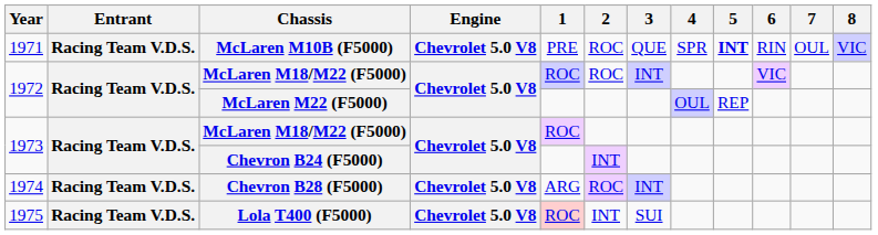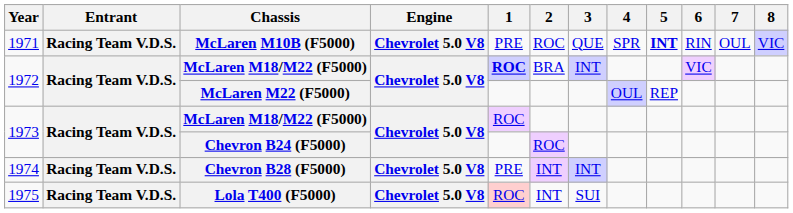 <table class="wikitable" style="text-align:center; font-size:90%">
 <tr>
 <th>Year</th>
 <th>Entrant</th>
 <th>Chassis</th>
 <th>Engine</th>
 <th>1</th>
 <th>2</th>
 <th>3</th>
 <th>4</th>
 <th>5</th>
 <th>6</th>
 <th>7</th>
 <th>8</th>
 </tr>
 <tr>
 <td><a href='#'>1971</a></td>
 <th>Racing Team V.D.S.</th>
 <th><a href='#'>McLaren</a> <a href='#'>M10B</a> (F5000)</th>
 <th><a href='#'>Chevrolet</a> 5.0 <a href='#'>V8</a></th>
 <td><a href='#'>PRE</a></td>
 <td><a href='#'>ROC</a></td>
 <td><a href='#'>QUE</a></td>
 <td><a href='#'>SPR</a></td>
 <td><strong><a href='#'>INT</a></strong></td>
 <td><a href='#'>RIN</a></td>
 <td><a href='#'>OUL</a></td>
 <td style="background:#CFCFFF;"><a href='#'>VIC</a><br></td>
 </tr>
 <tr>
 <td rowspan=2><a href='#'>1972</a></td>
 <th rowspan=2>Racing Team V.D.S.</th>
 <th><a href='#'>McLaren</a> <a href='#'>M18</a>/<a href='#'>M22</a> (F5000)</th>
 <th rowspan=2><a href='#'>Chevrolet</a> 5.0 <a href='#'>V8</a></th>
-<td style="background:#CFCFFF;"><a href='#'>ROC</a><br></td>
-<td><a href='#'>ROC</a></td>
+<td style="background:#CFCFFF;"><strong><a href='#'>ROC</a><br></strong></td>
+<td><a href='#'>BRA</a></td>
 <td style="background:#CFCFFF;"><a href='#'>INT</a><br></td>
 <td></td>
 <td></td>
 <td style="background:#EFCFFF;"><a href='#'>VIC</a><br></td>
 <td></td>
 <td></td>
 </tr>
 <tr>
 <th><a href='#'>McLaren</a> <a href='#'>M22</a> (F5000)</th>
 <td></td>
 <td></td>
 <td></td>
 <td style="background:#CFCFFF;"><a href='#'>OUL</a><br></td>
 <td><a href='#'>REP</a></td>
 <td></td>
 <td></td>
 <td></td>
 </tr>
 <tr>
 <td rowspan=2><a href='#'>1973</a></td>
 <th rowspan=2>Racing Team V.D.S.</th>
 <th><a href='#'>McLaren</a> <a href='#'>M18</a>/<a href='#'>M22</a> (F5000)</th>
 <th rowspan=2><a href='#'>Chevrolet</a> 5.0 <a href='#'>V8</a></th>
 <td style="background:#EFCFFF;"><a href='#'>ROC</a><br></td>
 <td></td>
 <td></td>
 <td></td>
 <td></td>
 <td></td>
 <td></td>
 <td></td>
 </tr>
 <tr>
 <th><a href='#'>Chevron</a> <a href='#'>B24</a> (F5000)</th>
 <td></td>
-<td style="background:#EFCFFF;"><a href='#'>INT</a><br></td>
+<td style="background:#EFCFFF;"><a href='#'>ROC</a><br></td>
 <td></td>
 <td></td>
 <td></td>
 <td></td>
 <td></td>
 <td></td>
 </tr>
 <tr>
 <td><a href='#'>1974</a></td>
 <th>Racing Team V.D.S.</th>
 <th><a href='#'>Chevron</a> <a href='#'>B28</a> (F5000)</th>
 <th><a href='#'>Chevrolet</a> 5.0 <a href='#'>V8</a></th>
-<td><a href='#'>ARG</a></td>
-<td style="background:#EFCFFF;"><a href='#'>ROC</a><br></td>
+<td><a href='#'>PRE</a></td>
+<td style="background:#EFCFFF;"><a href='#'>INT</a><br></td>
 <td style="background:#CFCFFF;"><a href='#'>INT</a><br></td>
 <td></td>
 <td></td>
 <td></td>
 <td></td>
 <td></td>
 </tr>
 <tr>
 <td><a href='#'>1975</a></td>
 <th>Racing Team V.D.S.</th>
 <th><a href='#'>Lola</a> <a href='#'>T400</a> (F5000)</th>
 <th><a href='#'>Chevrolet</a> 5.0 <a href='#'>V8</a></th>
 <td style="background:#FFCFCF;"><a href='#'>ROC</a><br></td>
 <td><a href='#'>INT</a></td>
 <td><a href='#'>SUI</a></td>
 <td></td>
 <td></td>
 <td></td>
 <td></td>
 <td></td>
 </tr>
 </table>
